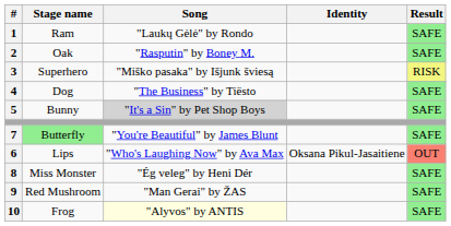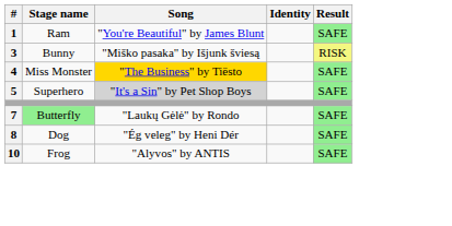 <table class="wikitable plainrowheaders" style="text-align: center;">
 <tr>
 <th>#</th>
 <th>Stage name</th>
 <th>Song</th>
 <th>Identity</th>
 <th>Result</th>
 </tr>
 <tr>
 <th>1</th>
 <td>Ram</td>
-<td>"Laukų Gėlė" by Rondo</td>
-<td></td>
-<td bgcolor="lightgreen">SAFE</td>
-</tr>
-<tr>
-<th>2</th>
-<td>Oak</td>
-<td>"<a href='#'>Rasputin</a>" by <a href='#'>Boney M.</a></td>
+<td>"<a href='#'>You're Beautiful</a>" by <a href='#'>James Blunt</a></td>
 <td></td>
 <td bgcolor="lightgreen">SAFE</td>
 </tr>
 <tr>
 <th>3</th>
-<td>Superhero</td>
+<td>Bunny</td>
 <td>"Miško pasaka" by  Išjunk šviesą</td>
 <td></td>
 <td bgcolor="#F3F781">RISK</td>
 </tr>
 <tr>
 <th>4</th>
-<td>Dog</td>
-<td>"<a href='#'>The Business</a>" by Tiësto</td>
+<td>Miss Monster</td>
+<td style="background: gold;">"<a href='#'>The Business</a>" by Tiësto</td>
 <td></td>
 <td bgcolor="lightgreen">SAFE</td>
 </tr>
 <tr>
 <th>5</th>
-<td>Bunny</td>
+<td>Superhero</td>
 <td style="background: lightgrey;">"<a href='#'>It's a Sin</a>" by Pet Shop Boys</td>
 <td></td>
 <td bgcolor="lightgreen">SAFE</td>
 </tr>
 <tr>
 <td colspan="5" style="background:darkgray"></td>
 </tr>
 <tr>
 <th>7</th>
 <td style="background: lightgreen;">Butterfly</td>
-<td>"<a href='#'>You're Beautiful</a>" by <a href='#'>James Blunt</a></td>
+<td>"Laukų Gėlė" by Rondo</td>
 <td></td>
 <td bgcolor="lightgreen">SAFE</td>
 </tr>
 <tr>
-<th>6</th>
-<td>Lips</td>
-<td>"<a href='#'>Who's Laughing Now</a>" by <a href='#'>Ava Max</a></td>
-<td>Oksana Pikul-Jasaitiene</td>
-<td bgcolor=salmon>OUT</td>
-</tr>
-<tr>
 <th>8</th>
-<td>Miss Monster</td>
+<td>Dog</td>
 <td>"Ég veleg" by Heni Dér</td>
-<td></td>
-<td bgcolor="lightgreen">SAFE</td>
-</tr>
-<tr>
-<th>9</th>
-<td>Red Mushroom</td>
-<td>"Man Gerai" by ŽAS</td>
 <td></td>
 <td bgcolor="lightgreen">SAFE</td>
 </tr>
 <tr>
 <th>10</th>
 <td>Frog</td>
-<td style="background: lightyellow;">"Alyvos" by ANTIS</td>
+<td>"Alyvos" by ANTIS</td>
 <td></td>
 <td bgcolor="lightgreen">SAFE</td>
 </tr>
 </table>
